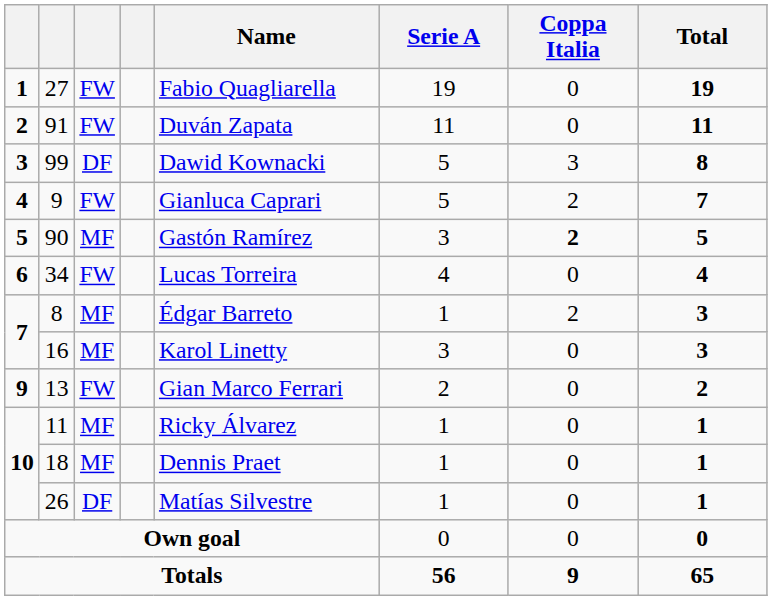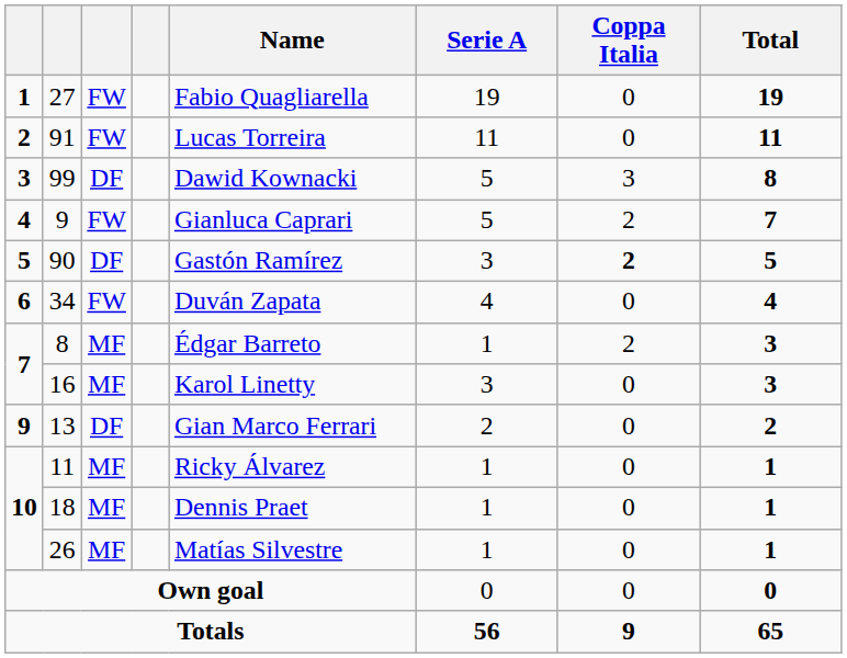 <table class="wikitable" style="text-align:center">
 <tr>
 <th width=15></th>
 <th width=15></th>
 <th width=15></th>
 <th width=15></th>
 <th width=145>Name</th>
 <th width=80><strong><a href='#'>Serie A</a></strong></th>
 <th width=80><strong><a href='#'>Coppa Italia</a></strong></th>
 <th width=80>Total</th>
 </tr>
 <tr>
 <td><strong>1</strong></td>
 <td>27</td>
 <td><a href='#'>FW</a></td>
 <td></td>
 <td align=left><a href='#'>Fabio Quagliarella</a></td>
 <td>19</td>
 <td>0</td>
 <td><strong>19</strong></td>
 </tr>
 <tr>
 <td><strong>2</strong></td>
 <td>91</td>
 <td><a href='#'>FW</a></td>
 <td></td>
-<td align=left><a href='#'>Duván Zapata</a></td>
+<td align=left><a href='#'>Lucas Torreira</a></td>
 <td>11</td>
 <td>0</td>
 <td><strong>11</strong></td>
 </tr>
 <tr>
 <td><strong>3</strong></td>
 <td>99</td>
 <td><a href='#'>DF</a></td>
 <td></td>
 <td align=left><a href='#'>Dawid Kownacki</a></td>
 <td>5</td>
 <td>3</td>
 <td><strong>8</strong></td>
 </tr>
 <tr>
 <td><strong>4</strong></td>
 <td>9</td>
 <td><a href='#'>FW</a></td>
 <td></td>
 <td align=left><a href='#'>Gianluca Caprari</a></td>
 <td>5</td>
 <td>2</td>
 <td><strong>7</strong></td>
 </tr>
 <tr>
 <td><strong>5</strong></td>
 <td>90</td>
-<td><a href='#'>MF</a></td>
+<td><a href='#'>DF</a></td>
 <td></td>
 <td align=left><a href='#'>Gastón Ramírez</a></td>
 <td>3</td>
 <td><strong>2</strong></td>
 <td><strong>5</strong></td>
 </tr>
 <tr>
 <td><strong>6</strong></td>
 <td>34</td>
 <td><a href='#'>FW</a></td>
 <td></td>
-<td align=left><a href='#'>Lucas Torreira</a></td>
+<td align=left><a href='#'>Duván Zapata</a></td>
 <td>4</td>
 <td>0</td>
 <td><strong>4</strong></td>
 </tr>
 <tr>
 <td rowspan=2><strong>7</strong></td>
 <td>8</td>
 <td><a href='#'>MF</a></td>
 <td></td>
 <td align=left><a href='#'>Édgar Barreto</a></td>
 <td>1</td>
 <td>2</td>
 <td><strong>3</strong></td>
 </tr>
 <tr>
 <td>16</td>
 <td><a href='#'>MF</a></td>
 <td></td>
 <td align=left><a href='#'>Karol Linetty</a></td>
 <td>3</td>
 <td>0</td>
 <td><strong>3</strong></td>
 </tr>
 <tr>
 <td><strong>9</strong></td>
 <td>13</td>
-<td><a href='#'>FW</a></td>
+<td><a href='#'>DF</a></td>
 <td></td>
 <td align=left><a href='#'>Gian Marco Ferrari</a></td>
 <td>2</td>
 <td>0</td>
 <td><strong>2</strong></td>
 </tr>
 <tr>
 <td rowspan=3><strong>10</strong></td>
 <td>11</td>
 <td><a href='#'>MF</a></td>
 <td></td>
 <td align=left><a href='#'>Ricky Álvarez</a></td>
 <td>1</td>
 <td>0</td>
 <td><strong>1</strong></td>
 </tr>
 <tr>
 <td>18</td>
 <td><a href='#'>MF</a></td>
 <td></td>
 <td align=left><a href='#'>Dennis Praet</a></td>
 <td>1</td>
 <td>0</td>
 <td><strong>1</strong></td>
 </tr>
 <tr>
 <td>26</td>
-<td><a href='#'>DF</a></td>
+<td><a href='#'>MF</a></td>
 <td></td>
 <td align=left><a href='#'>Matías Silvestre</a></td>
 <td>1</td>
 <td>0</td>
 <td><strong>1</strong></td>
 </tr>
 <tr>
 <td colspan=5><strong>Own goal</strong></td>
 <td>0</td>
 <td>0</td>
 <td><strong>0</strong></td>
 </tr>
 <tr>
 <td colspan=5><strong>Totals</strong></td>
 <td><strong>56</strong></td>
 <td><strong>9</strong></td>
 <td><strong>65</strong></td>
 </tr>
 </table>
